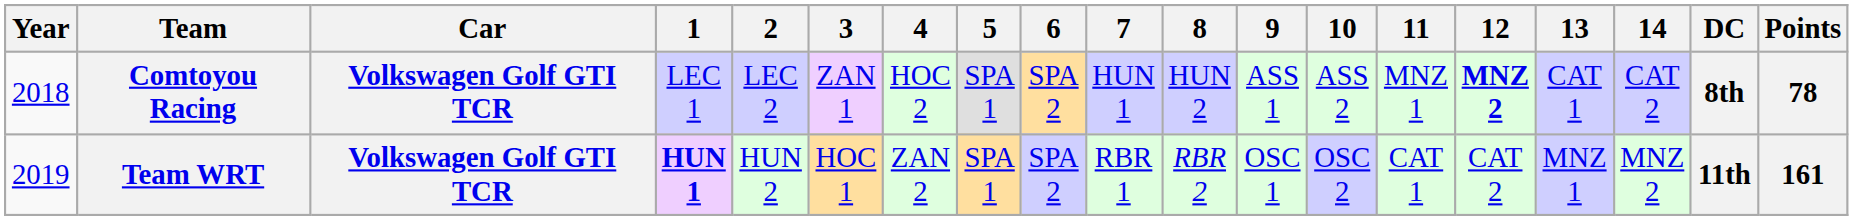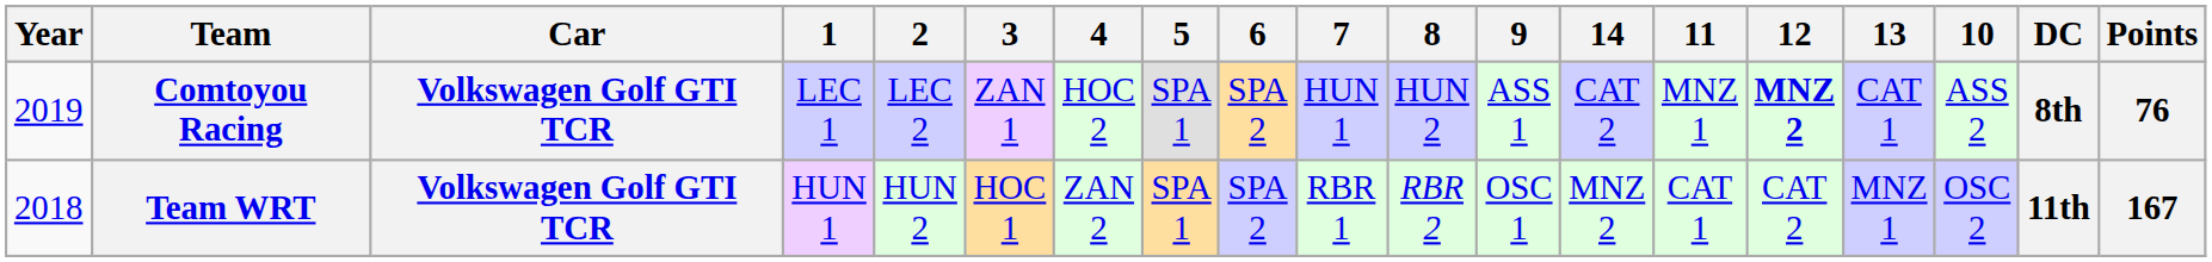 <table class="wikitable" style="text-align:center; font-size:85%">
 <tr>
 <th>Year</th>
 <th>Team</th>
 <th>Car</th>
 <th>1</th>
 <th>2</th>
 <th>3</th>
 <th>4</th>
 <th>5</th>
 <th>6</th>
 <th>7</th>
 <th>8</th>
 <th>9</th>
-<th>10</th>
+<th>14</th>
 <th>11</th>
 <th>12</th>
 <th>13</th>
-<th>14</th>
+<th>10</th>
 <th>DC</th>
 <th>Points</th>
 </tr>
 <tr>
-<td><a href='#'>2018</a></td>
+<td><a href='#'>2019</a></td>
 <th><a href='#'>Comtoyou Racing</a></th>
 <th><a href='#'>Volkswagen Golf GTI TCR</a></th>
 <td style="background:#CFCFFF;"><a href='#'>LEC<br>1</a><br></td>
 <td style="background:#CFCFFF;"><a href='#'>LEC<br>2</a><br></td>
 <td style="background:#EFCFFF;"><a href='#'>ZAN<br>1</a><br></td>
 <td style="background:#DFFFDF;"><a href='#'>HOC<br>2</a><br></td>
 <td style="background:#DFDFDF;"><a href='#'>SPA<br>1</a><br></td>
 <td style="background:#FFDF9F;"><a href='#'>SPA<br>2</a><br></td>
 <td style="background:#CFCFFF;"><a href='#'>HUN<br>1</a><br></td>
 <td style="background:#CFCFFF;"><a href='#'>HUN<br>2</a><br></td>
 <td style="background:#DFFFDF;"><a href='#'>ASS<br>1</a><br></td>
-<td style="background:#DFFFDF;"><a href='#'>ASS<br>2</a><br></td>
+<td style="background:#CFCFFF;"><a href='#'>CAT<br>2</a><br></td>
 <td style="background:#DFFFDF;"><a href='#'>MNZ<br>1</a><br></td>
 <td style="background:#DFFFDF;"><strong><a href='#'>MNZ<br>2</a><br></strong></td>
 <td style="background:#CFCFFF;"><a href='#'>CAT<br>1</a><br></td>
-<td style="background:#CFCFFF;"><a href='#'>CAT<br>2</a><br></td>
+<td style="background:#DFFFDF;"><a href='#'>ASS<br>2</a><br></td>
 <th>8th</th>
-<th>78</th>
+<th>76</th>
 </tr>
 <tr>
-<td><a href='#'>2019</a></td>
+<td><a href='#'>2018</a></td>
 <th><a href='#'>Team WRT</a></th>
 <th><a href='#'>Volkswagen Golf GTI TCR</a></th>
-<td style="background:#EFCFFF;"><strong><a href='#'>HUN<br>1</a><br></strong></td>
+<td style="background:#EFCFFF;"><a href='#'>HUN<br>1</a><br></td>
 <td style="background:#DFFFDF;"><a href='#'>HUN<br>2</a><br></td>
 <td style="background:#FFDF9F;"><a href='#'>HOC<br>1</a><br></td>
 <td style="background:#DFFFDF;"><a href='#'>ZAN<br>2</a><br></td>
 <td style="background:#FFDF9F;"><a href='#'>SPA<br>1</a><br></td>
 <td style="background:#CFCFFF;"><a href='#'>SPA<br>2</a><br></td>
 <td style="background:#DFFFDF;"><a href='#'>RBR<br>1</a><br></td>
 <td style="background:#DFFFDF;"><em><a href='#'>RBR<br>2</a></em><br></td>
 <td style="background:#DFFFDF;"><a href='#'>OSC<br>1</a><br></td>
-<td style="background:#CFCFFF;"><a href='#'>OSC<br>2</a><br></td>
+<td style="background:#DFFFDF;"><a href='#'>MNZ<br>2</a><br></td>
 <td style="background:#DFFFDF;"><a href='#'>CAT<br>1</a><br></td>
 <td style="background:#DFFFDF;"><a href='#'>CAT<br>2</a><br></td>
 <td style="background:#CFCFFF;"><a href='#'>MNZ<br>1</a><br></td>
-<td style="background:#DFFFDF;"><a href='#'>MNZ<br>2</a><br></td>
+<td style="background:#CFCFFF;"><a href='#'>OSC<br>2</a><br></td>
 <th>11th</th>
-<th>161</th>
+<th>167</th>
 </tr>
 </table>
